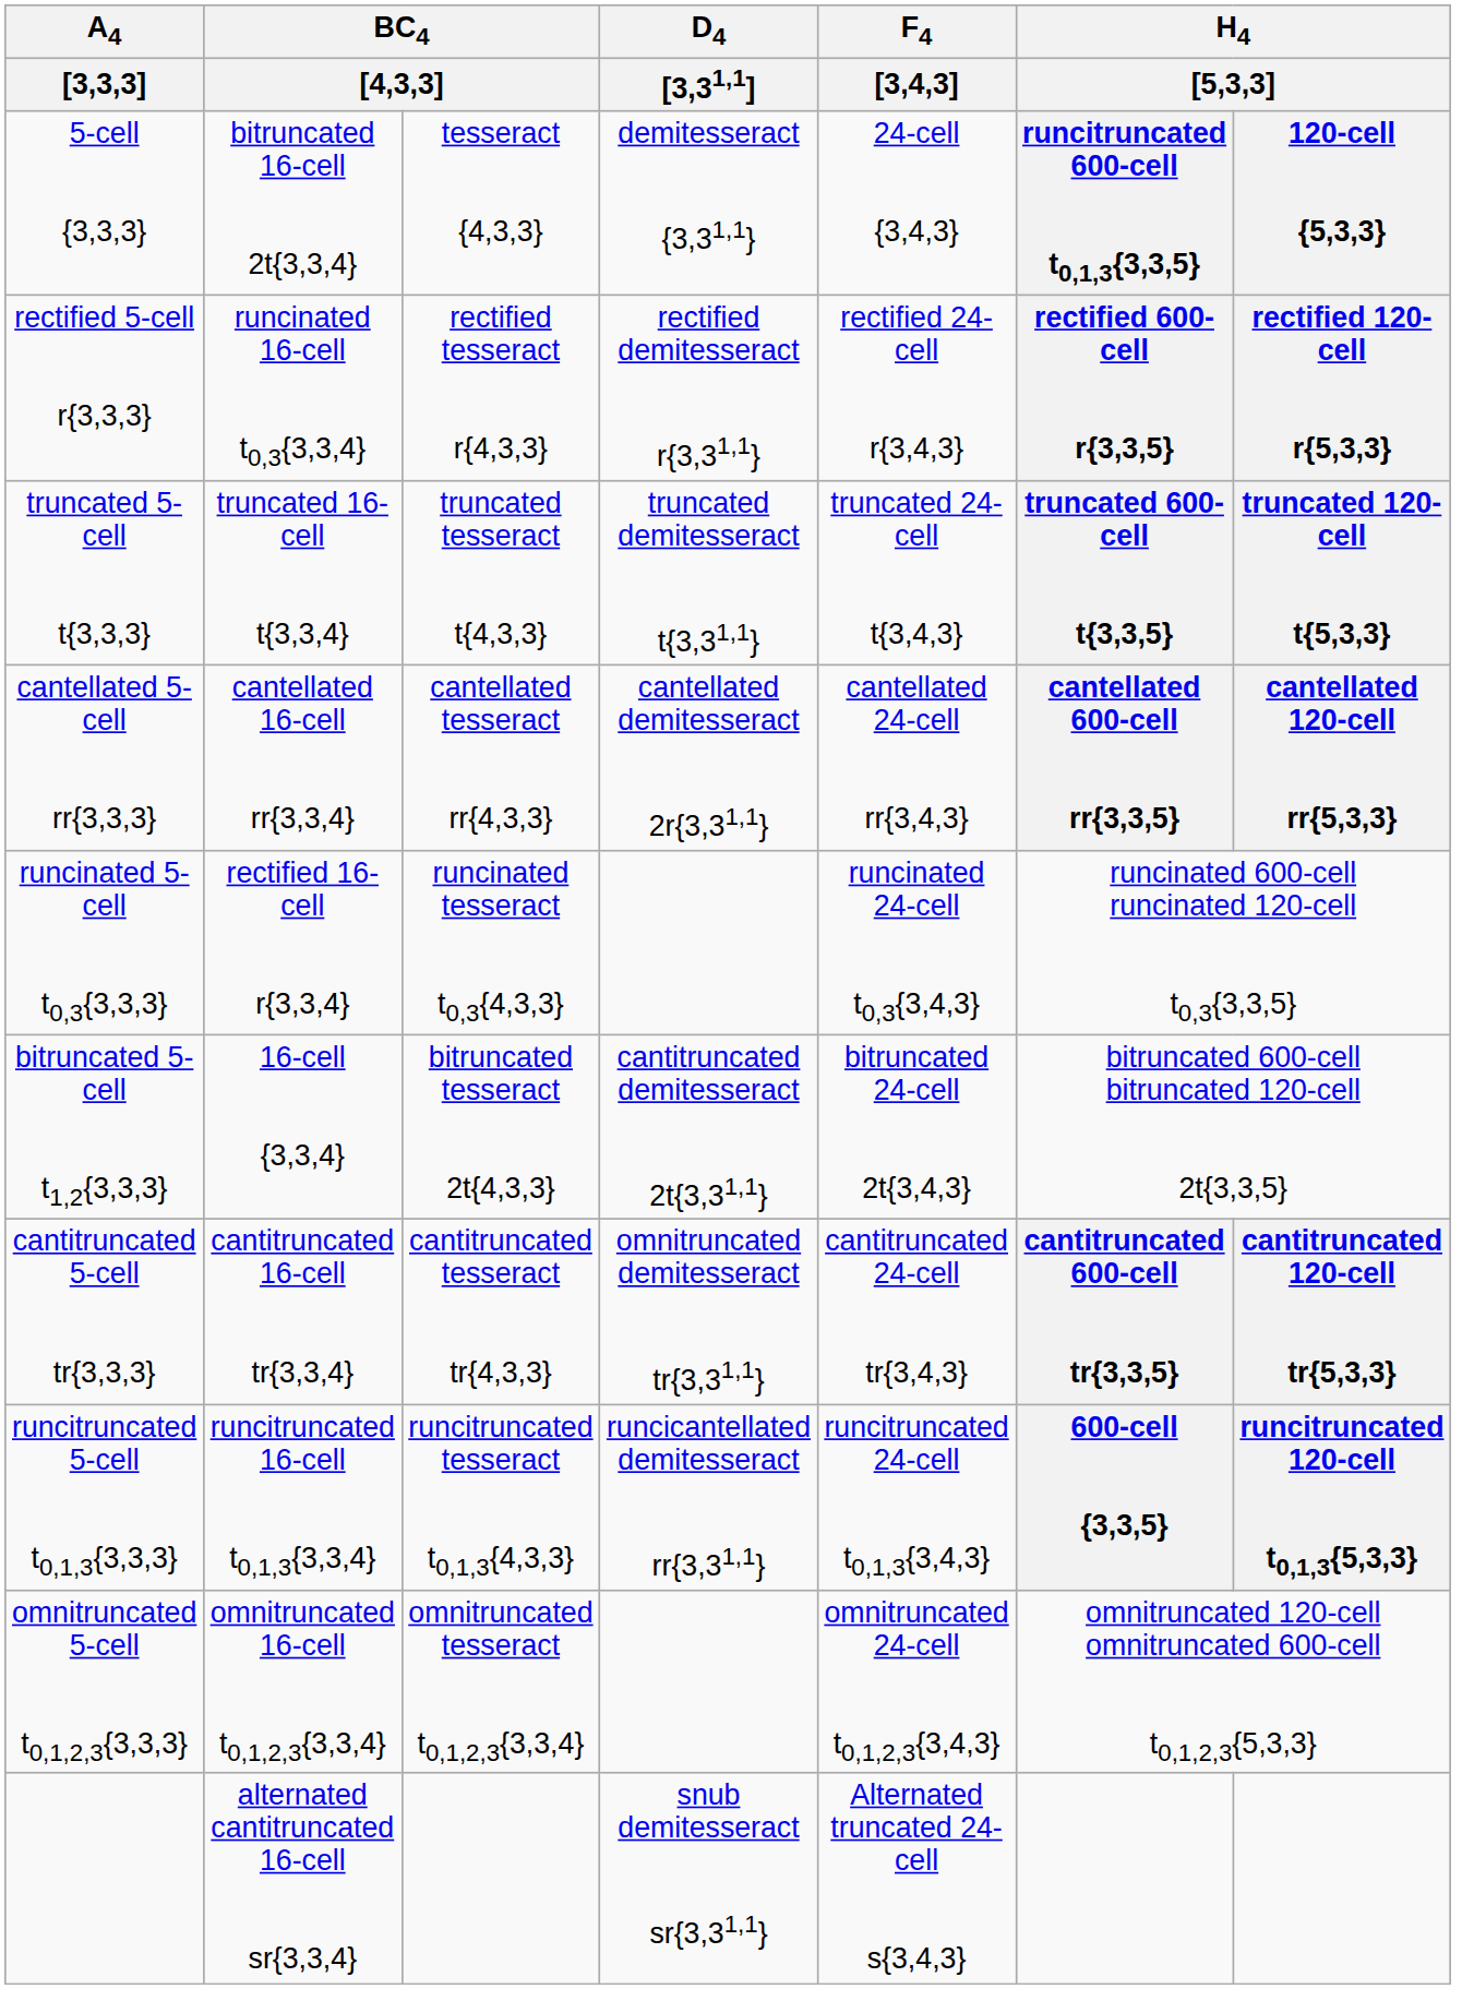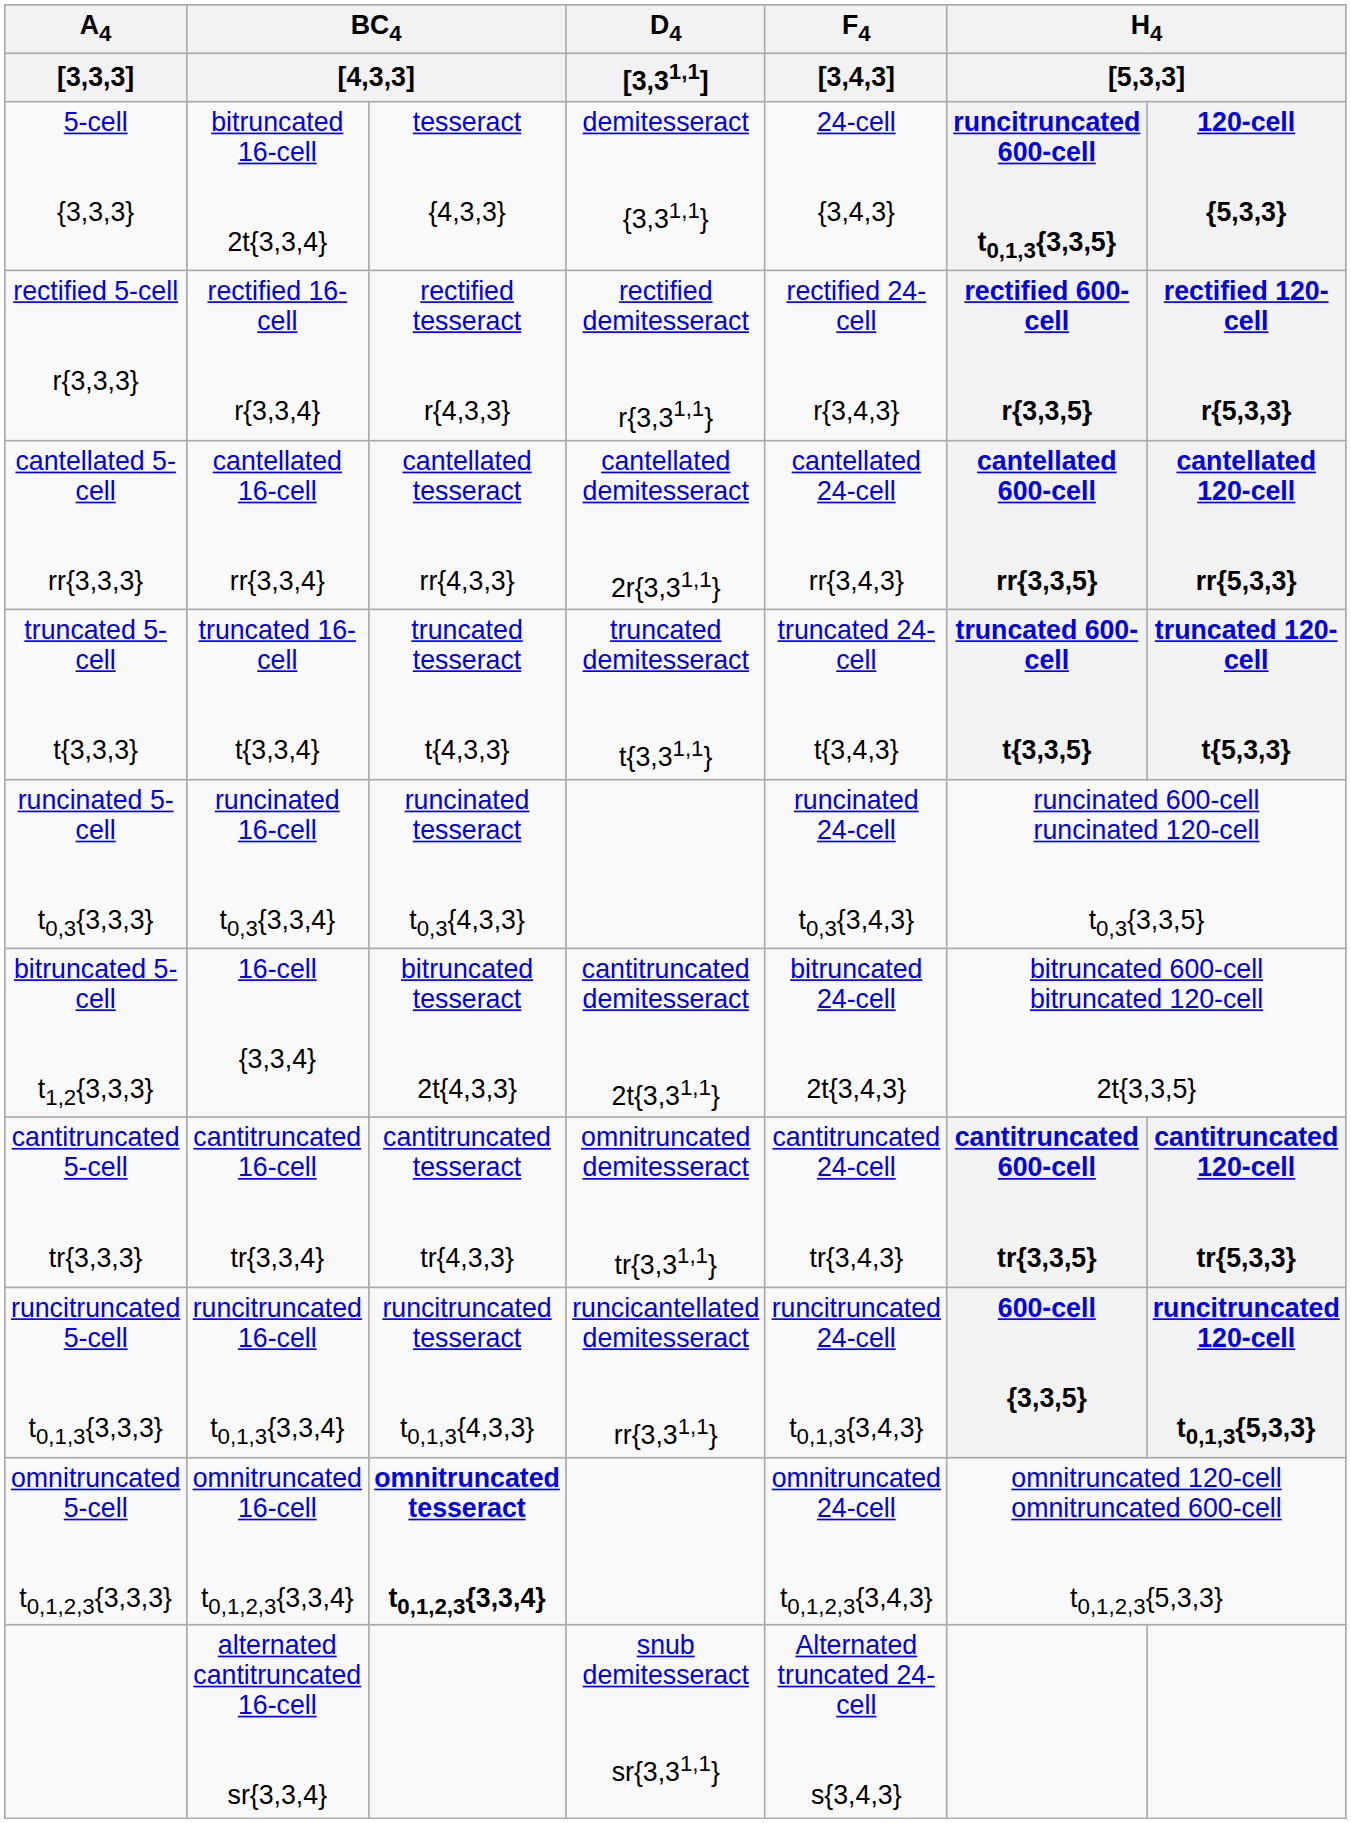 <table class="wikitable" width=420>
 <tr>
 <th>A<sub>4</sub></th>
 <th colspan=2>BC<sub>4</sub></th>
 <th>D<sub>4</sub></th>
 <th>F<sub>4</sub></th>
 <th colspan=2>H<sub>4</sub></th>
 </tr>
 <tr>
 <th>[3,3,3]<br></th>
 <th colspan=2>[4,3,3]<br></th>
 <th>[3,3<sup>1,1</sup>]<br></th>
 <th>[3,4,3]<br></th>
 <th colspan=2>[5,3,3]<br></th>
 </tr>
 <tr align=center valign=top>
 <td><a href='#'>5-cell</a><br><br><br>{3,3,3}</td>
 <td><a href='#'>bitruncated 16-cell</a><br><br><br>2t{3,3,4}</td>
 <td><a href='#'>tesseract</a><br><br><br>{4,3,3}</td>
 <td><a href='#'>demitesseract</a><br><br><br>{3,3<sup>1,1</sup>}</td>
 <td><a href='#'>24-cell</a><br><br><br>{3,4,3}</td>
 <th><a href='#'>runcitruncated 600-cell</a><br><br><br>t<sub>0,1,3</sub>{3,3,5}</th>
 <th><a href='#'>120-cell</a><br><br><br>{5,3,3}</th>
 </tr>
 <tr align=center valign=top>
 <td><a href='#'>rectified 5-cell</a><br><br><br>r{3,3,3}</td>
-<td><a href='#'>runcinated 16-cell</a><br><br><br>t<sub>0,3</sub>{3,3,4}</td>
+<td><a href='#'>rectified 16-cell</a><br><br><br>r{3,3,4}</td>
 <td><a href='#'>rectified tesseract</a><br><br><br>r{4,3,3}</td>
 <td><a href='#'>rectified demitesseract</a><br><br><br>r{3,3<sup>1,1</sup>}</td>
 <td><a href='#'>rectified 24-cell</a><br><br><br>r{3,4,3}</td>
 <th><a href='#'>rectified 600-cell</a><br><br><br>r{3,3,5}</th>
 <th><a href='#'>rectified 120-cell</a><br><br><br>r{5,3,3}</th>
+</tr>
+<tr align=center valign=top>
+<td><a href='#'>cantellated 5-cell</a><br><br><br>rr{3,3,3}</td>
+<td><a href='#'>cantellated 16-cell</a><br><br><br>rr{3,3,4}</td>
+<td><a href='#'>cantellated tesseract</a><br><br><br>rr{4,3,3}</td>
+<td><a href='#'>cantellated demitesseract</a><br><br><br>2r{3,3<sup>1,1</sup>}</td>
+<td><a href='#'>cantellated 24-cell</a><br><br><br>rr{3,4,3}</td>
+<th><a href='#'>cantellated 600-cell</a><br><br><br>rr{3,3,5}</th>
+<th><a href='#'>cantellated 120-cell</a><br><br><br>rr{5,3,3}</th>
 </tr>
 <tr align=center valign=top>
 <td><a href='#'>truncated 5-cell</a><br><br><br>t{3,3,3}</td>
 <td><a href='#'>truncated 16-cell</a><br><br><br>t{3,3,4}</td>
 <td><a href='#'>truncated tesseract</a><br><br><br>t{4,3,3}</td>
 <td><a href='#'>truncated demitesseract</a><br><br><br>t{3,3<sup>1,1</sup>}</td>
 <td><a href='#'>truncated 24-cell</a><br><br><br>t{3,4,3}</td>
 <th><a href='#'>truncated 600-cell</a><br><br><br>t{3,3,5}</th>
 <th><a href='#'>truncated 120-cell</a><br><br><br>t{5,3,3}</th>
 </tr>
 <tr align=center valign=top>
-<td><a href='#'>cantellated 5-cell</a><br><br><br>rr{3,3,3}</td>
-<td><a href='#'>cantellated 16-cell</a><br><br><br>rr{3,3,4}</td>
-<td><a href='#'>cantellated tesseract</a><br><br><br>rr{4,3,3}</td>
-<td><a href='#'>cantellated demitesseract</a><br><br><br>2r{3,3<sup>1,1</sup>}</td>
-<td><a href='#'>cantellated 24-cell</a><br><br><br>rr{3,4,3}</td>
-<th><a href='#'>cantellated 600-cell</a><br><br><br>rr{3,3,5}</th>
-<th><a href='#'>cantellated 120-cell</a><br><br><br>rr{5,3,3}</th>
-</tr>
-<tr align=center valign=top>
 <td><a href='#'>runcinated 5-cell</a><br><br><br>t<sub>0,3</sub>{3,3,3}</td>
-<td><a href='#'>rectified 16-cell</a><br><br><br>r{3,3,4}</td>
+<td><a href='#'>runcinated 16-cell</a><br><br><br>t<sub>0,3</sub>{3,3,4}</td>
 <td><a href='#'>runcinated tesseract</a><br><br><br>t<sub>0,3</sub>{4,3,3}</td>
 <td></td>
 <td><a href='#'>runcinated 24-cell</a><br><br><br>t<sub>0,3</sub>{3,4,3}</td>
 <td colspan=2><a href='#'>runcinated 600-cell</a><br><a href='#'>runcinated 120-cell</a><br><br><br>t<sub>0,3</sub>{3,3,5}</td>
 </tr>
 <tr align=center valign=top>
 <td><a href='#'>bitruncated 5-cell</a><br><br><br>t<sub>1,2</sub>{3,3,3}</td>
 <td><a href='#'>16-cell</a><br><br><br>{3,3,4}</td>
 <td><a href='#'>bitruncated tesseract</a><br><br><br>2t{4,3,3}</td>
 <td><a href='#'>cantitruncated demitesseract</a><br><br><br>2t{3,3<sup>1,1</sup>}</td>
 <td><a href='#'>bitruncated 24-cell</a><br><br><br>2t{3,4,3}</td>
 <td colspan=2><a href='#'>bitruncated 600-cell</a><br><a href='#'>bitruncated 120-cell</a><br><br><br>2t{3,3,5}</td>
 </tr>
 <tr align=center valign=top>
 <td><a href='#'>cantitruncated 5-cell</a><br><br><br>tr{3,3,3}</td>
 <td><a href='#'>cantitruncated 16-cell</a><br><br><br>tr{3,3,4}</td>
 <td><a href='#'>cantitruncated tesseract</a><br><br><br>tr{4,3,3}</td>
 <td><a href='#'>omnitruncated demitesseract</a><br><br><br>tr{3,3<sup>1,1</sup>}</td>
 <td><a href='#'>cantitruncated 24-cell</a><br><br><br>tr{3,4,3}</td>
 <th><a href='#'>cantitruncated 600-cell</a><br><br><br>tr{3,3,5}</th>
 <th><a href='#'>cantitruncated 120-cell</a><br><br><br>tr{5,3,3}</th>
 </tr>
 <tr align=center valign=top>
 <td><a href='#'>runcitruncated 5-cell</a><br> <br><br>t<sub>0,1,3</sub>{3,3,3}</td>
 <td><a href='#'>runcitruncated 16-cell</a><br><br><br>t<sub>0,1,3</sub>{3,3,4}</td>
 <td><a href='#'>runcitruncated tesseract</a><br><br><br>t<sub>0,1,3</sub>{4,3,3}</td>
 <td><a href='#'>runcicantellated demitesseract</a><br><br><br>rr{3,3<sup>1,1</sup>}</td>
 <td><a href='#'>runcitruncated 24-cell</a><br><br><br>t<sub>0,1,3</sub>{3,4,3}</td>
 <th><a href='#'>600-cell</a><br><br><br>{3,3,5}</th>
 <th><a href='#'>runcitruncated 120-cell</a><br><br><br>t<sub>0,1,3</sub>{5,3,3}</th>
 </tr>
 <tr align=center valign=top>
 <td><a href='#'>omnitruncated 5-cell</a><br><br><br>t<sub>0,1,2,3</sub>{3,3,3}</td>
 <td><a href='#'>omnitruncated 16-cell</a><br><br><br>t<sub>0,1,2,3</sub>{3,3,4}</td>
-<td><a href='#'>omnitruncated tesseract</a><br><br><br>t<sub>0,1,2,3</sub>{3,3,4}</td>
+<td><strong><a href='#'>omnitruncated tesseract</a><br><br><br>t<sub>0,1,2,3</sub>{3,3,4}</strong></td>
 <td></td>
 <td><a href='#'>omnitruncated 24-cell</a><br><br><br>t<sub>0,1,2,3</sub>{3,4,3}</td>
 <td colspan=2><a href='#'>omnitruncated 120-cell</a><br><a href='#'>omnitruncated 600-cell</a><br><br><br>t<sub>0,1,2,3</sub>{5,3,3}</td>
 </tr>
 <tr align=center valign=top>
 <td></td>
 <td><a href='#'>alternated cantitruncated 16-cell</a><br><br><br>sr{3,3,4}</td>
 <td></td>
 <td><a href='#'>snub demitesseract</a><br><br><br>sr{3,3<sup>1,1</sup>}</td>
 <td><a href='#'>Alternated truncated 24-cell</a><br><br><br>s{3,4,3}</td>
 <td></td>
 <td></td>
 </tr>
 </table>
